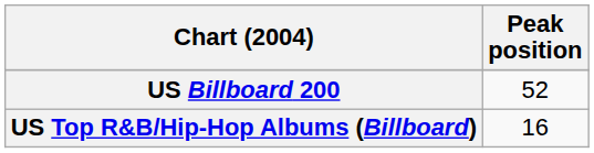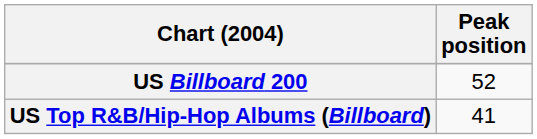 <table class="wikitable sortable plainrowheaders" style="text-align:center">
 <tr>
 <th scope="col">Chart (2004)</th>
 <th scope="col">Peak<br> position</th>
 </tr>
 <tr>
 </tr>
 <tr>
 </tr>
 <tr>
 </tr>
 <tr>
 </tr>
 <tr>
 <th scope="row">US <a href='#'><em>Billboard</em> 200</a></th>
 <td>52</td>
 </tr>
 <tr>
 <th scope="row">US <a href='#'>Top R&B/Hip-Hop Albums</a> (<em><a href='#'>Billboard</a></em>)</th>
-<td>16</td>
+<td>41</td>
 </tr>
 </table>
